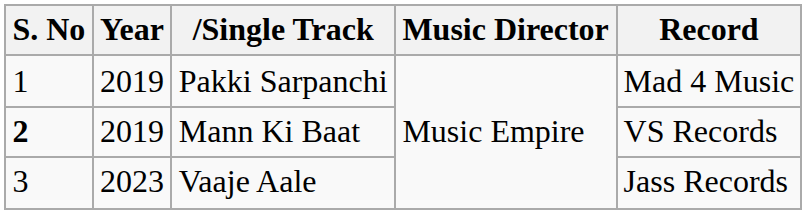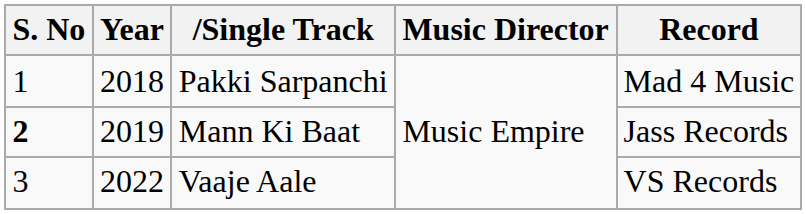 <table class="wikitable">
 <tr>
 <th scope="col">S. No</th>
 <th scope="col">Year</th>
 <th scope="col">/Single Track</th>
 <th scope="col">Music Director</th>
 <th scope="col">Record</th>
 </tr>
 <tr>
 <td>1</td>
-<td>2019</td>
+<td>2018</td>
 <td>Pakki Sarpanchi</td>
 <td rowspan="3">Music Empire</td>
 <td>Mad 4 Music</td>
 </tr>
 <tr>
 <td><strong>2</strong></td>
 <td>2019</td>
 <td>Mann Ki Baat</td>
-<td>VS Records</td>
+<td>Jass Records</td>
 </tr>
 <tr>
 <td>3</td>
-<td>2023</td>
+<td>2022</td>
 <td>Vaaje Aale</td>
-<td>Jass Records</td>
+<td>VS Records</td>
 </tr>
 </table>
